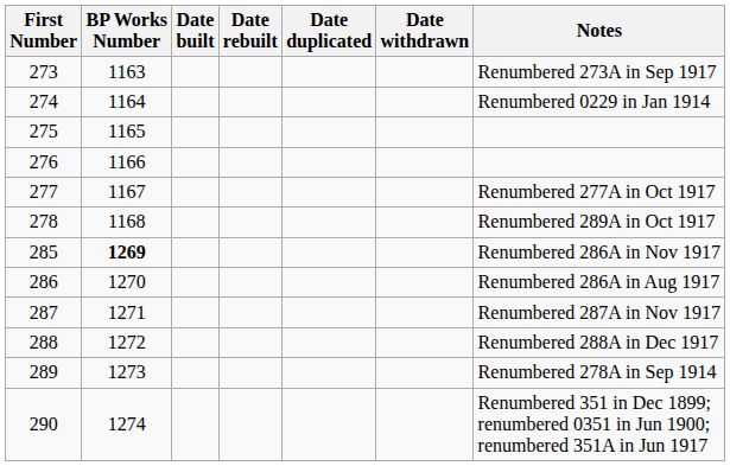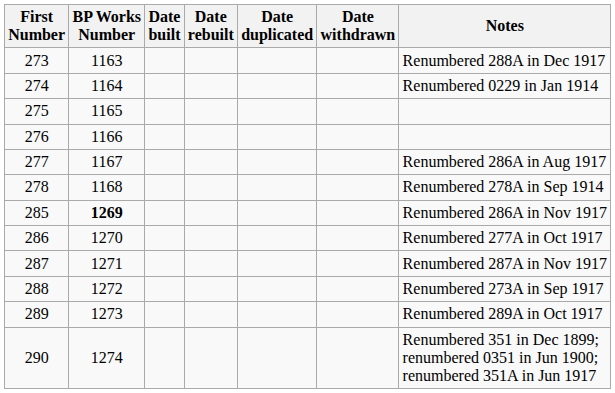 <table class="wikitable sortable" style="text-align:center">
 <tr>
 <th>First<br>Number</th>
 <th>BP Works<br>Number</th>
 <th>Date<br>built</th>
 <th>Date<br>rebuilt</th>
 <th>Date<br>duplicated</th>
 <th>Date<br>withdrawn</th>
 <th>Notes</th>
 </tr>
 <tr>
 <td>273</td>
 <td>1163</td>
 <td></td>
 <td></td>
 <td></td>
 <td></td>
-<td align=left>Renumbered 273A in Sep 1917</td>
+<td align=left>Renumbered 288A in Dec 1917</td>
 </tr>
 <tr>
 <td>274</td>
 <td>1164</td>
 <td></td>
 <td></td>
 <td></td>
 <td></td>
 <td align=left>Renumbered 0229 in Jan 1914</td>
 </tr>
 <tr>
 <td>275</td>
 <td>1165</td>
 <td></td>
 <td></td>
 <td></td>
 <td></td>
 <td align=left></td>
 </tr>
 <tr>
 <td>276</td>
 <td>1166</td>
 <td></td>
 <td></td>
 <td></td>
 <td></td>
 <td align=left></td>
 </tr>
 <tr>
 <td>277</td>
 <td>1167</td>
 <td></td>
 <td></td>
 <td></td>
 <td></td>
-<td align=left>Renumbered 277A in Oct 1917</td>
+<td align=left>Renumbered 286A in Aug 1917</td>
 </tr>
 <tr>
 <td>278</td>
 <td>1168</td>
 <td></td>
 <td></td>
 <td></td>
 <td></td>
-<td align=left>Renumbered 289A in Oct 1917</td>
+<td align=left>Renumbered 278A in Sep 1914</td>
 </tr>
 <tr>
 <td>285</td>
 <td><strong>1269</strong></td>
 <td></td>
 <td></td>
 <td></td>
 <td></td>
 <td align=left>Renumbered 286A in Nov 1917</td>
 </tr>
 <tr>
 <td>286</td>
 <td>1270</td>
 <td></td>
 <td></td>
 <td></td>
 <td></td>
-<td align=left>Renumbered 286A in Aug 1917</td>
+<td align=left>Renumbered 277A in Oct 1917</td>
 </tr>
 <tr>
 <td>287</td>
 <td>1271</td>
 <td></td>
 <td></td>
 <td></td>
 <td></td>
 <td align=left>Renumbered 287A in Nov 1917</td>
 </tr>
 <tr>
 <td>288</td>
 <td>1272</td>
 <td></td>
 <td></td>
 <td></td>
 <td></td>
-<td align=left>Renumbered 288A in Dec 1917</td>
+<td align=left>Renumbered 273A in Sep 1917</td>
 </tr>
 <tr>
 <td>289</td>
 <td>1273</td>
 <td></td>
 <td></td>
 <td></td>
 <td></td>
-<td align=left>Renumbered 278A in Sep 1914</td>
+<td align=left>Renumbered 289A in Oct 1917</td>
 </tr>
 <tr>
 <td>290</td>
 <td>1274</td>
 <td></td>
 <td></td>
 <td></td>
 <td></td>
 <td align=left>Renumbered 351 in Dec 1899;<br>renumbered 0351 in Jun 1900;<br>renumbered 351A in Jun 1917</td>
 </tr>
 <tr>
 </tr>
 </table>
